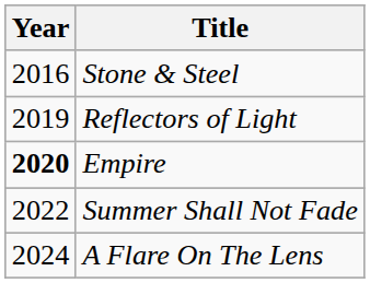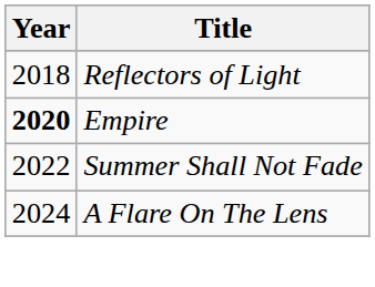 <table class="wikitable" style="text-align:center;">
 <tr>
 <th scope="col">Year</th>
 <th scope="col">Title</th>
 </tr>
 <tr>
-<td>2016</td>
-<td align="left"><em>Stone & Steel</em></td>
-</tr>
-<tr>
-<td>2019</td>
+<td>2018</td>
 <td align="left"><em>Reflectors of Light</em></td>
 </tr>
 <tr>
 <td><strong>2020</strong></td>
 <td align="left"><em>Empire</em></td>
 </tr>
 <tr>
 <td>2022</td>
 <td align="left"><em>Summer Shall Not Fade</em></td>
 </tr>
 <tr>
 <td>2024</td>
 <td align="left"><em>A Flare On The Lens</em></td>
 </tr>
 </table>
